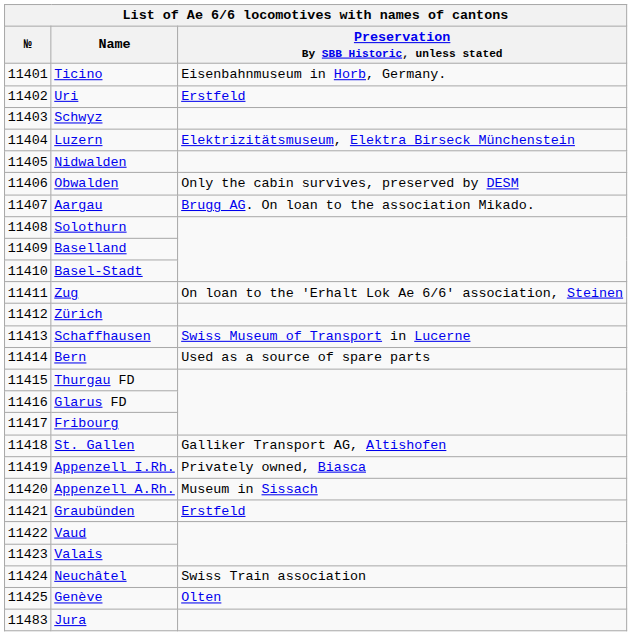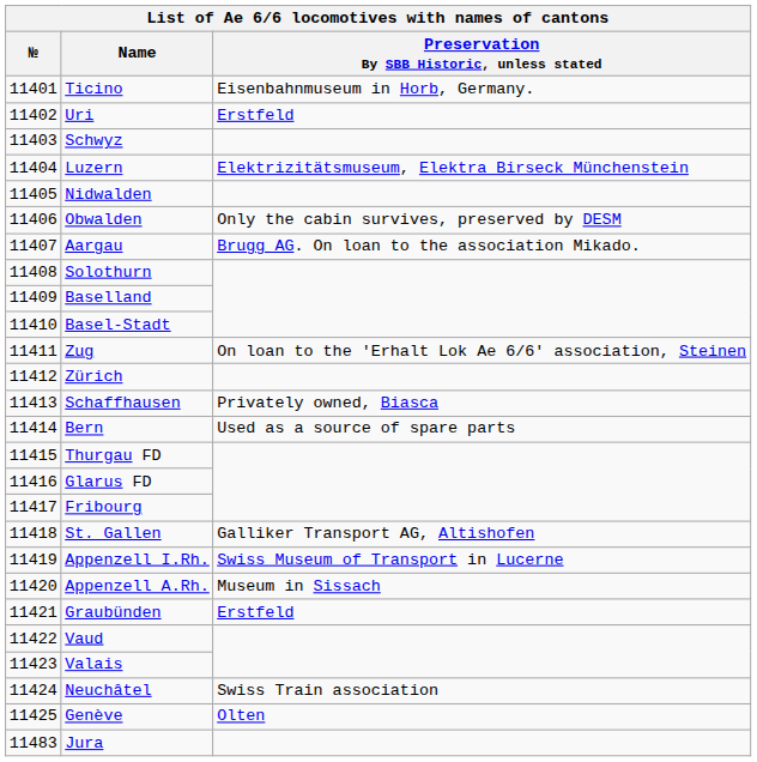 <table class="wikitable collapsible collapsed">
 <tr>
 <th colspan=3>List of Ae 6/6 locomotives with names of cantons</th>
 </tr>
 <tr>
 <th>№</th>
 <th>Name</th>
 <th><a href='#'>Preservation</a><br><small>By <a href='#'>SBB Historic</a>, unless stated</small></th>
 </tr>
 <tr>
 <td>11401</td>
 <td> <a href='#'>Ticino</a></td>
 <td>Eisenbahnmuseum in <a href='#'>Horb</a>, Germany.</td>
 </tr>
 <tr>
 <td>11402</td>
 <td> <a href='#'>Uri</a></td>
 <td><a href='#'>Erstfeld</a></td>
 </tr>
 <tr>
 <td>11403</td>
 <td> <a href='#'>Schwyz</a></td>
 </tr>
 <tr>
 <td>11404</td>
 <td> <a href='#'>Luzern</a></td>
 <td><a href='#'>Elektrizitätsmuseum</a>, <a href='#'>Elektra Birseck Münchenstein</a></td>
 </tr>
 <tr>
 <td>11405</td>
 <td> <a href='#'>Nidwalden</a></td>
 </tr>
 <tr>
 <td>11406</td>
 <td> <a href='#'>Obwalden</a></td>
 <td>Only the cabin survives, preserved by <a href='#'>DESM</a></td>
 </tr>
 <tr>
 <td>11407</td>
 <td> <a href='#'>Aargau</a></td>
 <td><a href='#'>Brugg AG</a>. On loan to the association Mikado.</td>
 </tr>
 <tr>
 <td>11408</td>
 <td> <a href='#'>Solothurn</a></td>
 </tr>
 <tr>
 <td>11409</td>
 <td> <a href='#'>Baselland</a></td>
 </tr>
 <tr>
 <td>11410</td>
 <td> <a href='#'>Basel-Stadt</a></td>
 </tr>
 <tr>
 <td>11411</td>
 <td> <a href='#'>Zug</a></td>
 <td>On loan to the 'Erhalt Lok Ae 6/6' association, <a href='#'>Steinen</a></td>
 </tr>
 <tr>
 <td>11412</td>
 <td> <a href='#'>Zürich</a></td>
 </tr>
 <tr>
 <td>11413</td>
 <td> <a href='#'>Schaffhausen</a></td>
-<td><a href='#'>Swiss Museum of Transport</a> in <a href='#'>Lucerne</a></td>
+<td>Privately owned, <a href='#'>Biasca</a></td>
 </tr>
 <tr>
 <td>11414</td>
 <td> <a href='#'>Bern</a></td>
 <td>Used as a source of spare parts</td>
 </tr>
 <tr>
 <td>11415</td>
 <td> <a href='#'>Thurgau</a> FD</td>
 </tr>
 <tr>
 <td>11416</td>
 <td> <a href='#'>Glarus</a> FD</td>
 </tr>
 <tr>
 <td>11417</td>
 <td> <a href='#'>Fribourg</a></td>
 </tr>
 <tr>
 <td>11418</td>
 <td> <a href='#'>St. Gallen</a></td>
 <td>Galliker Transport AG, <a href='#'>Altishofen</a></td>
 </tr>
 <tr>
 <td>11419</td>
 <td> <a href='#'>Appenzell I.Rh.</a></td>
-<td>Privately owned, <a href='#'>Biasca</a></td>
+<td><a href='#'>Swiss Museum of Transport</a> in <a href='#'>Lucerne</a></td>
 </tr>
 <tr>
 <td>11420</td>
 <td> <a href='#'>Appenzell A.Rh.</a></td>
 <td>Museum in <a href='#'>Sissach</a></td>
 </tr>
 <tr>
 <td>11421</td>
 <td> <a href='#'>Graubünden</a></td>
 <td><a href='#'>Erstfeld</a></td>
 </tr>
 <tr>
 <td>11422</td>
 <td> <a href='#'>Vaud</a></td>
 </tr>
 <tr>
 <td>11423</td>
 <td> <a href='#'>Valais</a></td>
 </tr>
 <tr>
 <td>11424</td>
 <td> <a href='#'>Neuchâtel</a></td>
 <td>Swiss Train association</td>
 </tr>
 <tr>
 <td>11425</td>
 <td> <a href='#'>Genève</a></td>
 <td><a href='#'>Olten</a></td>
 </tr>
 <tr>
 <td>11483</td>
 <td> <a href='#'>Jura</a></td>
 </tr>
 </table>
